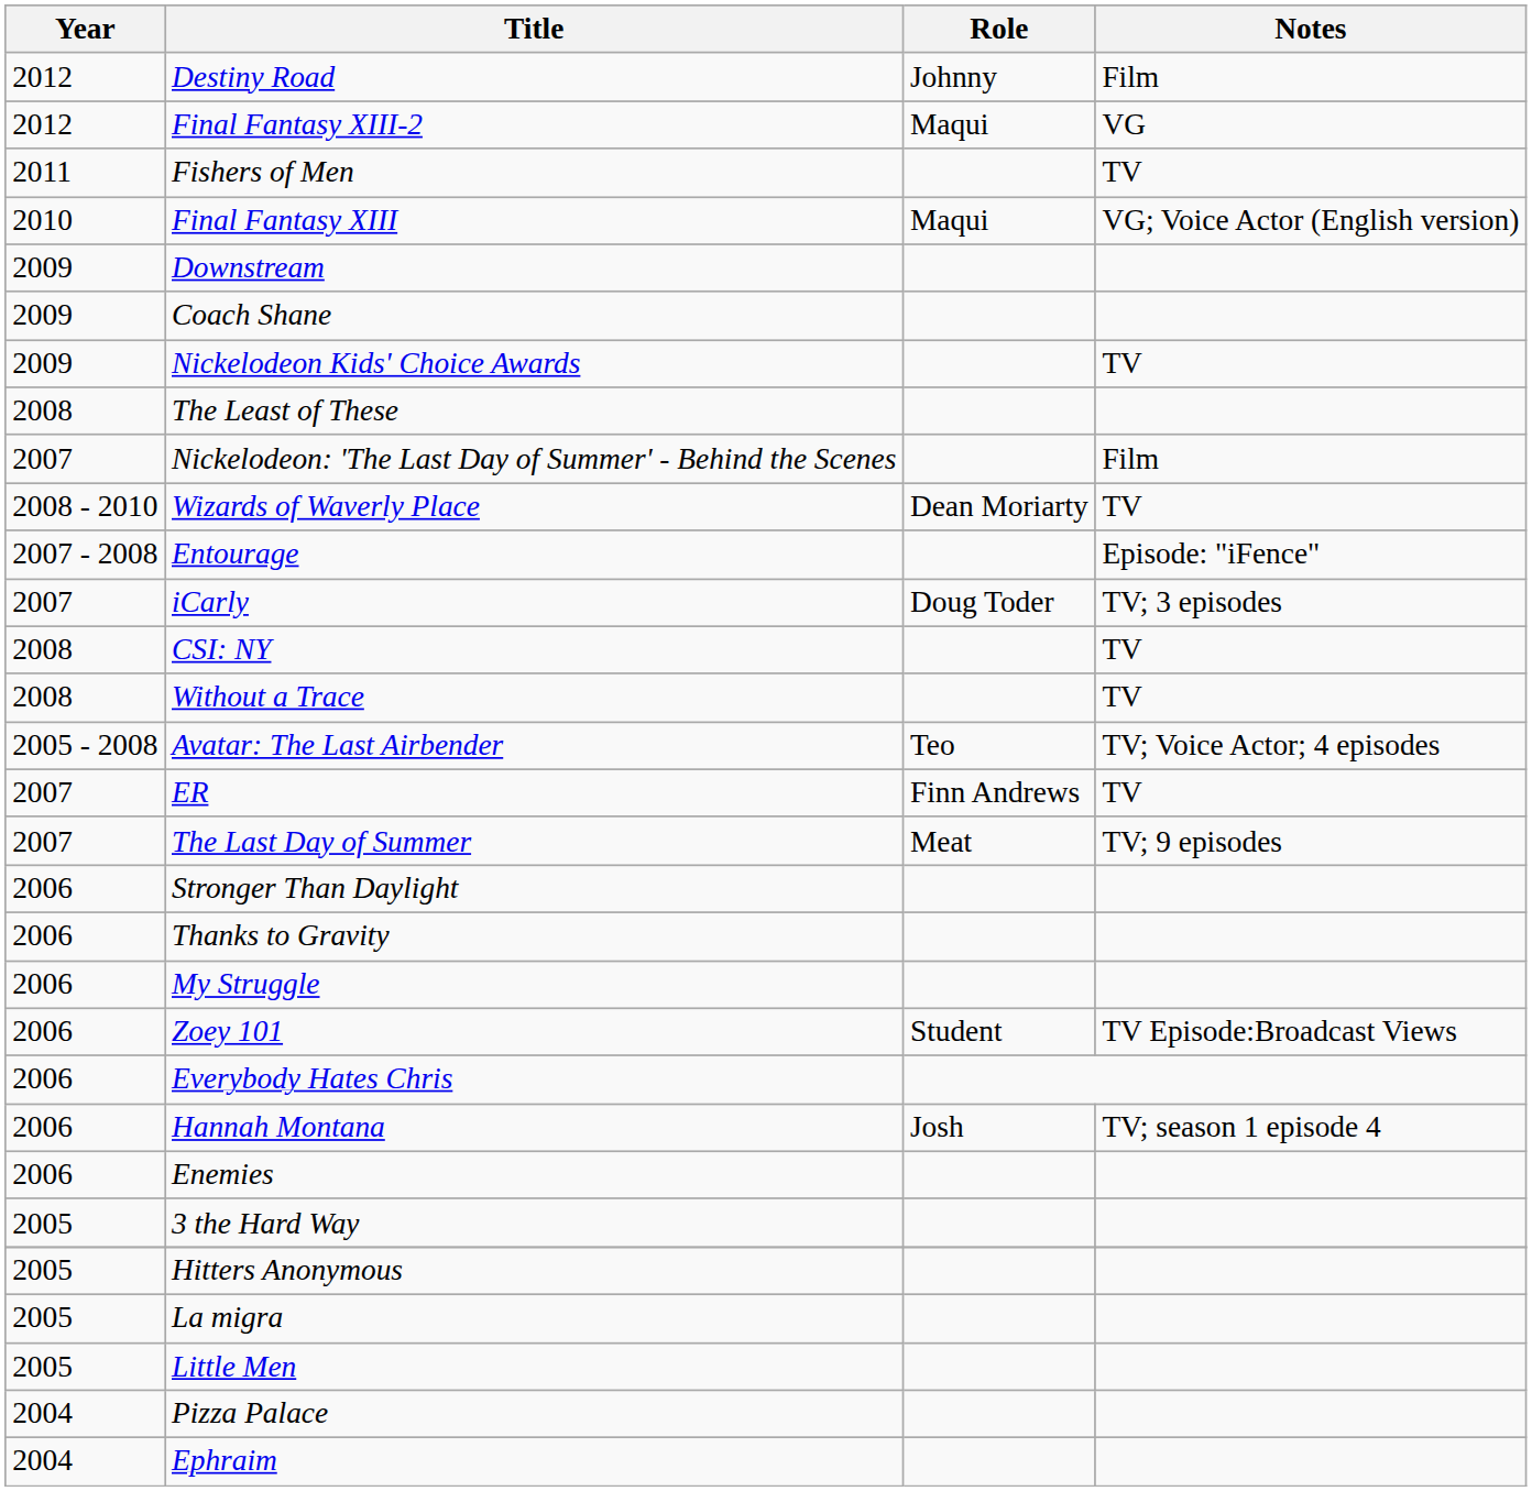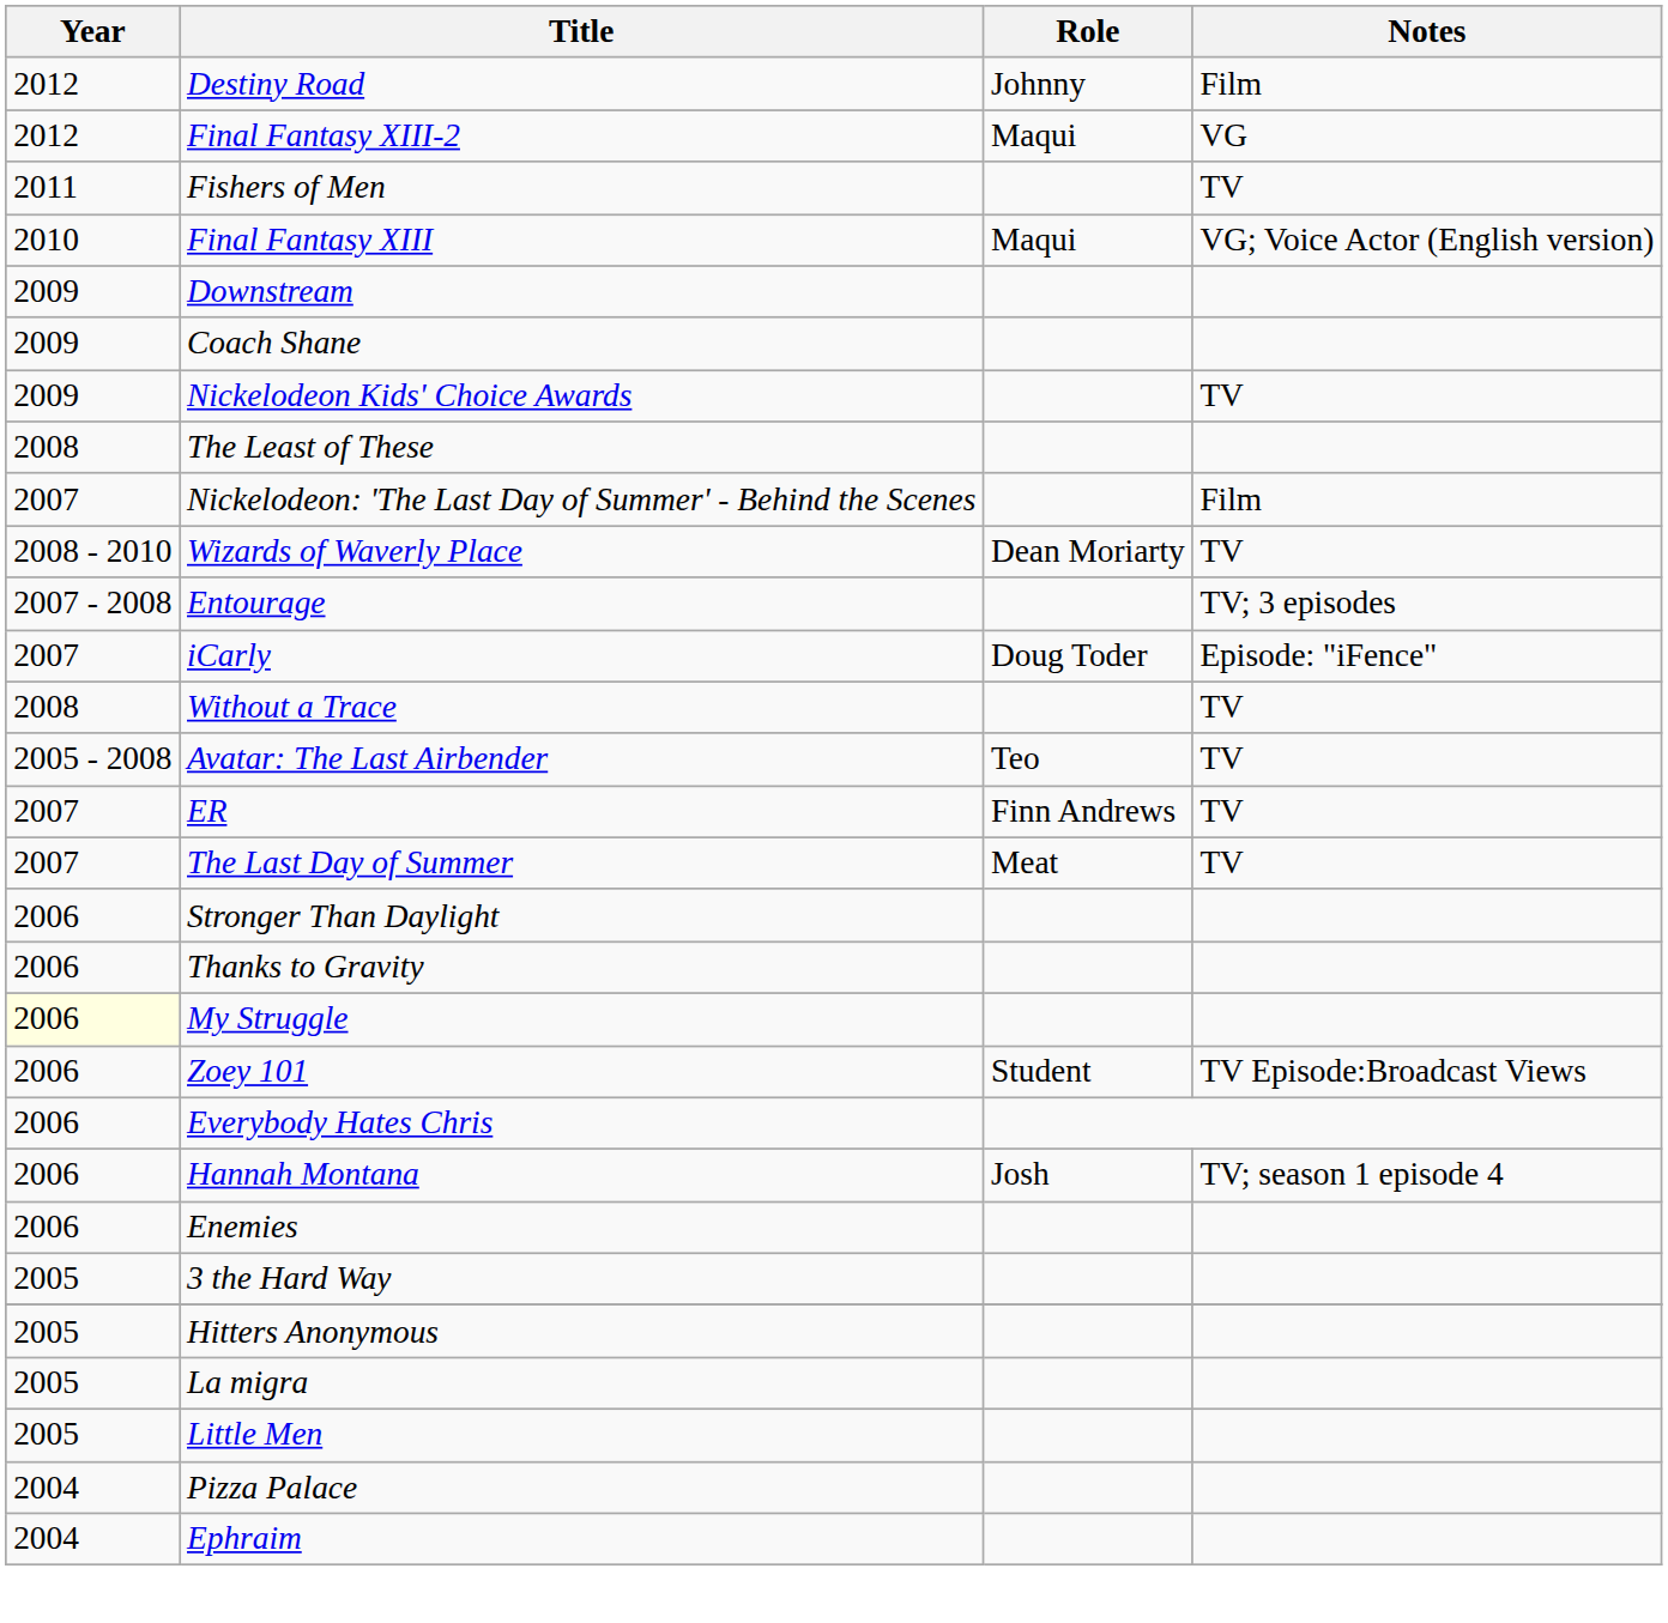 <table class="wikitable sortable">
 <tr>
 <th>Year</th>
 <th>Title</th>
 <th>Role</th>
 <th class="unsortable">Notes</th>
 </tr>
 <tr>
 <td>2012</td>
 <td><em><a href='#'>Destiny Road</a></em></td>
 <td>Johnny</td>
 <td>Film</td>
 </tr>
 <tr>
 <td>2012</td>
 <td><em><a href='#'>Final Fantasy XIII-2</a></em></td>
 <td>Maqui</td>
 <td>VG</td>
 </tr>
 <tr>
 <td>2011</td>
 <td><em>Fishers of Men</em></td>
 <td></td>
 <td>TV</td>
 </tr>
 <tr>
 <td>2010</td>
 <td><em><a href='#'>Final Fantasy XIII</a></em></td>
 <td>Maqui</td>
 <td>VG; Voice Actor (English version)</td>
 </tr>
 <tr>
 <td>2009</td>
 <td><em><a href='#'>Downstream</a></em></td>
 <td></td>
 <td></td>
 </tr>
 <tr>
 <td>2009</td>
 <td><em>Coach Shane</em></td>
 <td></td>
 <td></td>
 </tr>
 <tr>
 <td>2009</td>
 <td><em><a href='#'>Nickelodeon Kids' Choice Awards</a></em></td>
 <td></td>
 <td>TV</td>
 </tr>
 <tr>
 <td>2008</td>
 <td><em>The Least of These</em></td>
 <td></td>
 <td></td>
 </tr>
 <tr>
 <td>2007</td>
 <td><em>Nickelodeon: 'The Last Day of Summer' - Behind the Scenes</em></td>
 <td></td>
 <td>Film</td>
 </tr>
 <tr>
 <td>2008 - 2010</td>
 <td><em><a href='#'>Wizards of Waverly Place</a></em></td>
 <td>Dean Moriarty</td>
 <td>TV</td>
 </tr>
 <tr>
 <td>2007 - 2008</td>
 <td><em><a href='#'>Entourage</a></em></td>
 <td></td>
-<td>Episode: "iFence"</td>
+<td>TV; 3 episodes</td>
 </tr>
 <tr>
 <td>2007</td>
 <td><em><a href='#'>iCarly</a></em></td>
 <td>Doug Toder</td>
-<td>TV; 3 episodes</td>
-</tr>
-<tr>
-<td>2008</td>
-<td><em><a href='#'>CSI: NY</a></em></td>
-<td></td>
-<td>TV</td>
+<td>Episode: "iFence"</td>
 </tr>
 <tr>
 <td>2008</td>
 <td><em><a href='#'>Without a Trace</a></em></td>
 <td></td>
 <td>TV</td>
 </tr>
 <tr>
 <td>2005 - 2008</td>
 <td><em><a href='#'>Avatar: The Last Airbender</a></em></td>
 <td>Teo</td>
-<td>TV; Voice Actor; 4 episodes</td>
+<td>TV</td>
 </tr>
 <tr>
 <td>2007</td>
 <td><em><a href='#'>ER</a></em></td>
 <td>Finn Andrews</td>
 <td>TV</td>
 </tr>
 <tr>
 <td>2007</td>
 <td><em><a href='#'>The Last Day of Summer</a></em></td>
 <td>Meat</td>
-<td>TV; 9 episodes</td>
+<td>TV</td>
 </tr>
 <tr>
 <td>2006</td>
 <td><em>Stronger Than Daylight</em></td>
 <td></td>
 <td></td>
 </tr>
 <tr>
 <td>2006</td>
 <td><em>Thanks to Gravity</em></td>
 <td></td>
 <td></td>
 </tr>
 <tr>
-<td>2006</td>
+<td style="background: lightyellow;">2006</td>
 <td><em><a href='#'>My Struggle</a></em></td>
 <td></td>
 <td></td>
 </tr>
 <tr>
 <td>2006</td>
 <td><em><a href='#'>Zoey 101</a></em></td>
 <td>Student</td>
 <td>TV Episode:Broadcast Views</td>
 </tr>
 <tr>
 <td>2006</td>
 <td><em><a href='#'>Everybody Hates Chris</a></em></td>
 </tr>
 <tr>
 <td>2006</td>
 <td><em><a href='#'>Hannah Montana</a></em></td>
 <td>Josh</td>
 <td>TV; season 1 episode 4</td>
 </tr>
 <tr>
 <td>2006</td>
 <td><em>Enemies</em></td>
 <td></td>
 <td></td>
 </tr>
 <tr>
 <td>2005</td>
 <td><em>3 the Hard Way</em></td>
 <td></td>
 <td></td>
 </tr>
 <tr>
 </tr>
 <tr>
 <td>2005</td>
 <td><em>Hitters Anonymous</em></td>
 <td></td>
 <td></td>
 </tr>
 <tr>
 <td>2005</td>
 <td><em>La migra</em></td>
 <td></td>
 <td></td>
 </tr>
 <tr>
 <td>2005</td>
 <td><em><a href='#'>Little Men</a></em></td>
 <td></td>
 <td></td>
 </tr>
 <tr>
 <td>2004</td>
 <td><em>Pizza Palace</em></td>
 <td></td>
 <td></td>
 </tr>
 <tr>
 <td>2004</td>
 <td><em><a href='#'>Ephraim</a></em></td>
 <td></td>
 <td></td>
 </tr>
 </table>
